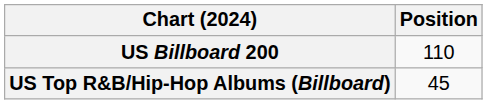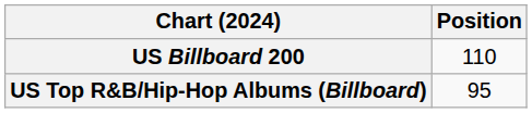 <table class="wikitable sortable plainrowheaders" style="text-align:center">
 <tr>
 <th scope="col">Chart (2024)</th>
 <th scope="col">Position</th>
 </tr>
 <tr>
 <th scope="row">US <em>Billboard</em> 200</th>
 <td>110</td>
 </tr>
 <tr>
 <th scope="row">US Top R&B/Hip-Hop Albums (<em>Billboard</em>)</th>
-<td>45</td>
+<td>95</td>
 </tr>
 </table>
